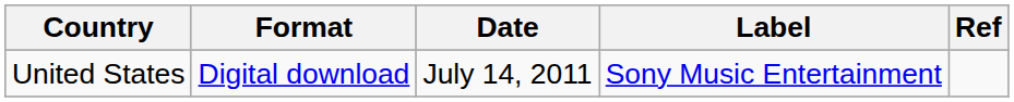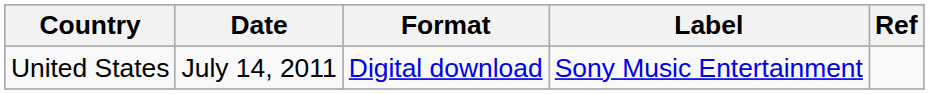 <table class="wikitable">
 <tr>
 <th>Country</th>
+<th>Date</th>
 <th>Format</th>
-<th>Date</th>
 <th>Label</th>
 <th>Ref</th>
 </tr>
 <tr>
 <td>United States</td>
+<td>July 14, 2011</td>
 <td><a href='#'>Digital download</a></td>
-<td>July 14, 2011</td>
 <td><a href='#'>Sony Music Entertainment</a></td>
 <td></td>
 </tr>
 </table>
